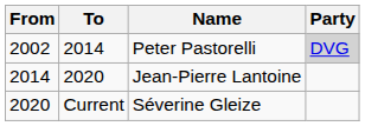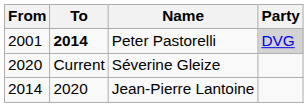 <table class="wikitable">
 <tr>
 <th>From</th>
 <th>To</th>
 <th>Name</th>
 <th>Party</th>
 </tr>
 <tr>
-<td>2002</td>
-<td>2014</td>
+<td>2001</td>
+<td><strong>2014</strong></td>
 <td>Peter Pastorelli</td>
 <td style="background: lightgrey;"><a href='#'>DVG</a></td>
+</tr>
+<tr>
+<td>2020</td>
+<td>Current</td>
+<td>Séverine Gleize</td>
+<td></td>
 </tr>
 <tr>
 <td>2014</td>
 <td>2020</td>
 <td>Jean-Pierre Lantoine</td>
 <td></td>
 </tr>
-<tr>
-<td>2020</td>
-<td>Current</td>
-<td>Séverine Gleize</td>
-<td></td>
-</tr>
 </table>
